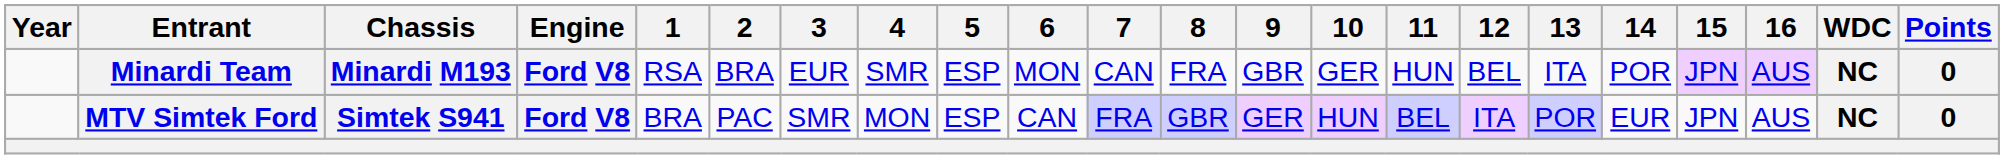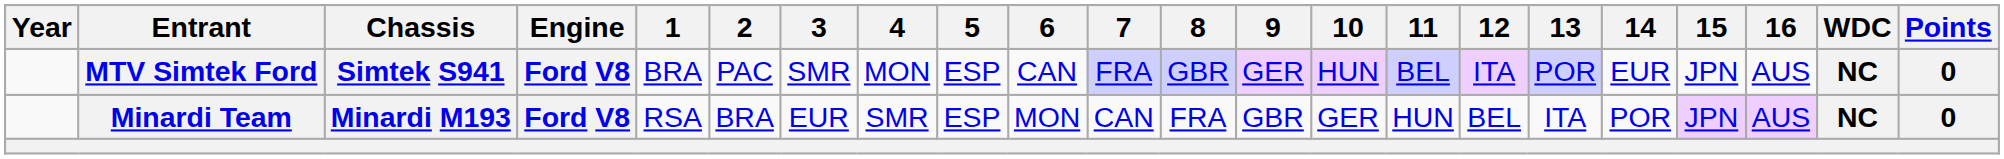 <table class="wikitable" style="text-align:center; font-size:85%">
 <tr>
 <th>Year</th>
 <th>Entrant</th>
 <th>Chassis</th>
 <th>Engine</th>
 <th>1</th>
 <th>2</th>
 <th>3</th>
 <th>4</th>
 <th>5</th>
 <th>6</th>
 <th>7</th>
 <th>8</th>
 <th>9</th>
 <th>10</th>
 <th>11</th>
 <th>12</th>
 <th>13</th>
 <th>14</th>
 <th>15</th>
 <th>16</th>
 <th>WDC</th>
 <th><a href='#'>Points</a></th>
 </tr>
 <tr>
 <td></td>
+<th nowrap><a href='#'>MTV Simtek Ford</a></th>
+<th nowrap><a href='#'>Simtek</a> <a href='#'>S941</a></th>
+<th nowrap><a href='#'>Ford</a> <a href='#'>V8</a></th>
+<td><a href='#'>BRA</a></td>
+<td><a href='#'>PAC</a></td>
+<td><a href='#'>SMR</a></td>
+<td><a href='#'>MON</a></td>
+<td><a href='#'>ESP</a></td>
+<td><a href='#'>CAN</a></td>
+<td style="background:#CFCFFF;"><a href='#'>FRA</a><br></td>
+<td style="background:#CFCFFF;"><a href='#'>GBR</a><br></td>
+<td style="background:#EFCFFF;"><a href='#'>GER</a><br></td>
+<td style="background:#EFCFFF;"><a href='#'>HUN</a><br></td>
+<td style="background:#CFCFFF;"><a href='#'>BEL</a><br></td>
+<td style="background:#EFCFFF;"><a href='#'>ITA</a><br></td>
+<td style="background:#CFCFFF;"><a href='#'>POR</a><br></td>
+<td><a href='#'>EUR</a></td>
+<td><a href='#'>JPN</a></td>
+<td><a href='#'>AUS</a></td>
+<th>NC</th>
+<th>0</th>
+</tr>
+<tr>
+<td></td>
 <th nowrap><a href='#'>Minardi Team</a></th>
 <th nowrap><a href='#'>Minardi</a> <a href='#'>M193</a></th>
 <th nowrap><a href='#'>Ford</a> <a href='#'>V8</a></th>
 <td><a href='#'>RSA</a></td>
 <td><a href='#'>BRA</a></td>
 <td><a href='#'>EUR</a></td>
 <td><a href='#'>SMR</a></td>
 <td><a href='#'>ESP</a></td>
 <td><a href='#'>MON</a></td>
 <td><a href='#'>CAN</a></td>
 <td><a href='#'>FRA</a></td>
 <td><a href='#'>GBR</a></td>
 <td><a href='#'>GER</a></td>
 <td><a href='#'>HUN</a></td>
 <td><a href='#'>BEL</a></td>
 <td><a href='#'>ITA</a></td>
 <td><a href='#'>POR</a></td>
 <td style="background:#EFCFFF;"><a href='#'>JPN</a><br></td>
 <td style="background:#EFCFFF;"><a href='#'>AUS</a><br></td>
 <th>NC</th>
 <th>0</th>
 </tr>
 <tr>
-<td></td>
-<th nowrap><a href='#'>MTV Simtek Ford</a></th>
-<th nowrap><a href='#'>Simtek</a> <a href='#'>S941</a></th>
-<th nowrap><a href='#'>Ford</a> <a href='#'>V8</a></th>
-<td><a href='#'>BRA</a></td>
-<td><a href='#'>PAC</a></td>
-<td><a href='#'>SMR</a></td>
-<td><a href='#'>MON</a></td>
-<td><a href='#'>ESP</a></td>
-<td><a href='#'>CAN</a></td>
-<td style="background:#CFCFFF;"><a href='#'>FRA</a><br></td>
-<td style="background:#CFCFFF;"><a href='#'>GBR</a><br></td>
-<td style="background:#EFCFFF;"><a href='#'>GER</a><br></td>
-<td style="background:#EFCFFF;"><a href='#'>HUN</a><br></td>
-<td style="background:#CFCFFF;"><a href='#'>BEL</a><br></td>
-<td style="background:#EFCFFF;"><a href='#'>ITA</a><br></td>
-<td style="background:#CFCFFF;"><a href='#'>POR</a><br></td>
-<td><a href='#'>EUR</a></td>
-<td><a href='#'>JPN</a></td>
-<td><a href='#'>AUS</a></td>
-<th>NC</th>
-<th>0</th>
-</tr>
-<tr>
 <th colspan="22"></th>
 </tr>
 </table>
